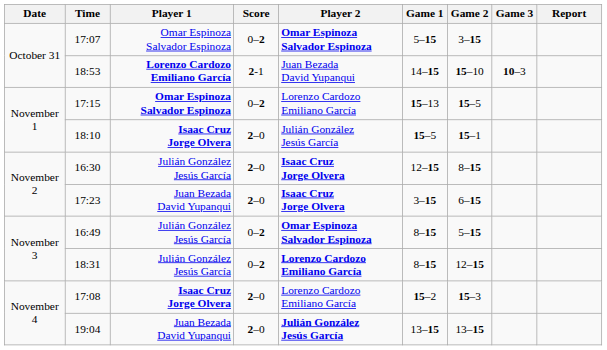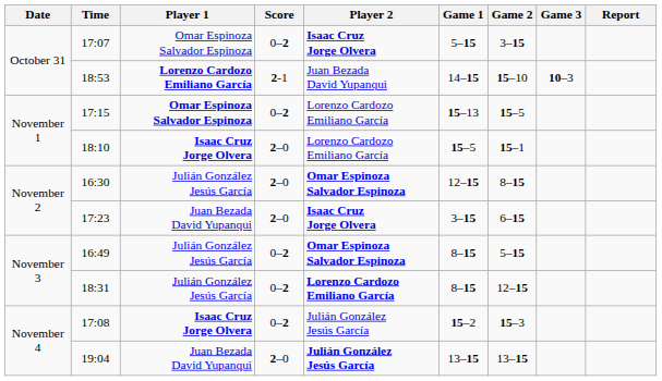 <table class="wikitable" style="font-size:90%; text-align:center">
 <tr>
 <th width="70">Date</th>
 <th width="50">Time</th>
 <th width="150">Player 1</th>
 <th width="50">Score</th>
 <th width="150">Player 2</th>
 <th width="50">Game 1</th>
 <th width="50">Game 2</th>
 <th width="50">Game 3</th>
 <th width="75">Report</th>
 </tr>
 <tr>
 <td rowspan="2">October 31</td>
 <td>17:07</td>
 <td align="right"><a href='#'>Omar Espinoza</a> <br><a href='#'>Salvador Espinoza</a> </td>
 <td>0–<strong>2</strong></td>
-<td align="left"><strong> <a href='#'>Omar Espinoza</a><br> <a href='#'>Salvador Espinoza</a></strong></td>
+<td align="left"><strong> <a href='#'>Isaac Cruz</a><br> <a href='#'>Jorge Olvera</a></strong></td>
 <td>5–<strong>15</strong></td>
 <td>3–<strong>15</strong></td>
 <td></td>
 <td></td>
 </tr>
 <tr>
 <td>18:53</td>
 <td align="right"><strong><a href='#'>Lorenzo Cardozo</a> <br><a href='#'>Emiliano García</a> </strong></td>
 <td><strong>2</strong>-1</td>
 <td align="left"> <a href='#'>Juan Bezada</a><br> <a href='#'>David Yupanqui</a></td>
 <td>14–<strong>15</strong></td>
 <td><strong>15</strong>–10</td>
 <td><strong>10</strong>–3</td>
 <td></td>
 </tr>
 <tr>
 <td rowspan="2">November 1</td>
 <td>17:15</td>
 <td align="right"><strong><a href='#'>Omar Espinoza</a> <br><a href='#'>Salvador Espinoza</a> </strong></td>
 <td>0–<strong>2</strong></td>
 <td align="left"> <a href='#'>Lorenzo Cardozo</a><br> <a href='#'>Emiliano García</a></td>
 <td><strong>15</strong>–13</td>
 <td><strong>15</strong>–5</td>
 <td></td>
 <td></td>
 </tr>
 <tr>
 <td>18:10</td>
 <td align="right"><strong><a href='#'>Isaac Cruz</a> <br><a href='#'>Jorge Olvera</a> </strong></td>
 <td><strong>2</strong>–0</td>
-<td align="left"> <a href='#'>Julián González</a><br> <a href='#'>Jesús García</a></td>
+<td align="left"> <a href='#'>Lorenzo Cardozo</a><br> <a href='#'>Emiliano García</a></td>
 <td><strong>15</strong>–5</td>
 <td><strong>15</strong>–1</td>
 <td></td>
 <td></td>
 </tr>
 <tr>
 <td rowspan="2">November 2</td>
 <td>16:30</td>
 <td align="right"><a href='#'>Julián González</a> <br><a href='#'>Jesús García</a> </td>
 <td><strong>2</strong>–0</td>
-<td align="left"><strong> <a href='#'>Isaac Cruz</a><br> <a href='#'>Jorge Olvera</a></strong></td>
+<td align="left"><strong> <a href='#'>Omar Espinoza</a><br> <a href='#'>Salvador Espinoza</a></strong></td>
 <td>12–<strong>15</strong></td>
 <td>8–<strong>15</strong></td>
 <td></td>
 <td></td>
 </tr>
 <tr>
 <td>17:23</td>
 <td align="right"><a href='#'>Juan Bezada</a> <br><a href='#'>David Yupanqui</a> </td>
 <td><strong>2</strong>–0</td>
 <td align="left"><strong> <a href='#'>Isaac Cruz</a><br> <a href='#'>Jorge Olvera</a></strong></td>
 <td>3–<strong>15</strong></td>
 <td>6–<strong>15</strong></td>
 <td></td>
 <td></td>
 </tr>
 <tr>
 <td rowspan="2">November 3</td>
 <td>16:49</td>
 <td align="right"><a href='#'>Julián González</a> <br><a href='#'>Jesús García</a> </td>
 <td>0–<strong>2</strong></td>
 <td align="left"><strong> <a href='#'>Omar Espinoza</a><br> <a href='#'>Salvador Espinoza</a></strong></td>
 <td>8–<strong>15</strong></td>
 <td>5–<strong>15</strong></td>
 <td></td>
 <td></td>
 </tr>
 <tr>
 <td>18:31</td>
 <td align="right"><a href='#'>Julián González</a> <br><a href='#'>Jesús García</a> </td>
 <td>0–<strong>2</strong></td>
 <td align="left"><strong> <a href='#'>Lorenzo Cardozo</a><br> <a href='#'>Emiliano García</a></strong></td>
 <td>8–<strong>15</strong></td>
 <td>12–<strong>15</strong></td>
 <td></td>
 <td></td>
 </tr>
 <tr>
 <td rowspan="2">November 4</td>
 <td>17:08</td>
 <td align="right"><strong><a href='#'>Isaac Cruz</a> <br><a href='#'>Jorge Olvera</a> </strong></td>
-<td><strong>2</strong>–0</td>
-<td align="left"> <a href='#'>Lorenzo Cardozo</a><br> <a href='#'>Emiliano García</a></td>
+<td>0–<strong>2</strong></td>
+<td align="left"> <a href='#'>Julián González</a><br> <a href='#'>Jesús García</a></td>
 <td><strong>15</strong>–2</td>
 <td><strong>15</strong>–3</td>
 <td></td>
 <td></td>
 </tr>
 <tr>
 <td>19:04</td>
 <td align="right"><a href='#'>Juan Bezada</a> <br><a href='#'>David Yupanqui</a> </td>
 <td><strong>2</strong>–0</td>
 <td align="left"><strong> <a href='#'>Julián González</a><br> <a href='#'>Jesús García</a></strong></td>
 <td>13–<strong>15</strong></td>
 <td>13–<strong>15</strong></td>
 <td></td>
 <td></td>
 </tr>
 </table>
